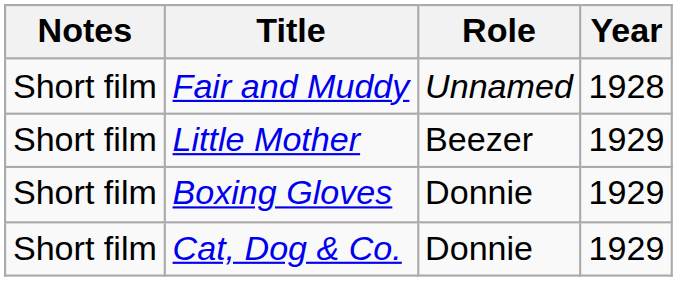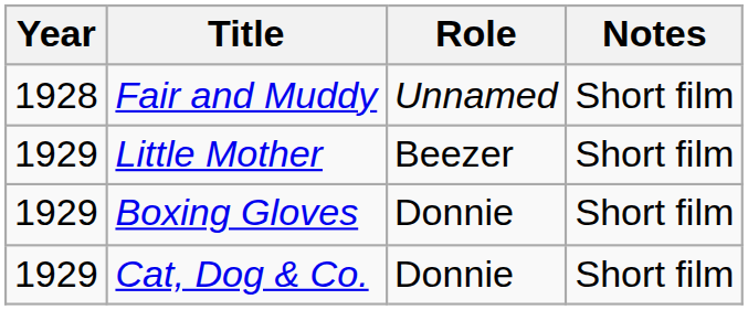 <table class="wikitable sortable">
 <tr>
-<th class="unsortable">Notes</th>
+<th>Year</th>
 <th>Title</th>
 <th>Role</th>
-<th>Year</th>
+<th class="unsortable">Notes</th>
 </tr>
 <tr>
-<td>Short film</td>
+<td>1928</td>
 <td><em><a href='#'>Fair and Muddy</a></em></td>
 <td><em>Unnamed</em></td>
-<td>1928</td>
+<td>Short film</td>
 </tr>
 <tr>
-<td>Short film</td>
+<td>1929</td>
 <td><em><a href='#'>Little Mother</a></em></td>
 <td>Beezer</td>
-<td>1929</td>
+<td>Short film</td>
 </tr>
 <tr>
-<td>Short film</td>
+<td>1929</td>
 <td><em><a href='#'>Boxing Gloves</a></em></td>
 <td>Donnie</td>
-<td>1929</td>
+<td>Short film</td>
 </tr>
 <tr>
-<td>Short film</td>
+<td>1929</td>
 <td><em><a href='#'>Cat, Dog & Co.</a></em></td>
 <td>Donnie</td>
-<td>1929</td>
+<td>Short film</td>
 </tr>
 </table>
